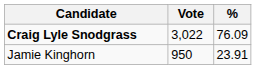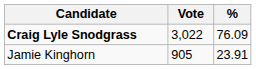 <table class="wikitable">
 <tr>
 <th bgcolor="#DDDDFF" width="200px">Candidate</th>
 <th bgcolor="#DDDDFF" width="50px">Vote</th>
 <th bgcolor="#DDDDFF" width="30px">%</th>
 </tr>
 <tr>
 <td><strong>Craig Lyle Snodgrass</strong></td>
 <td>3,022</td>
 <td>76.09</td>
 </tr>
 <tr>
 <td>Jamie Kinghorn</td>
-<td>950</td>
+<td>905</td>
 <td>23.91</td>
 </tr>
 </table>
